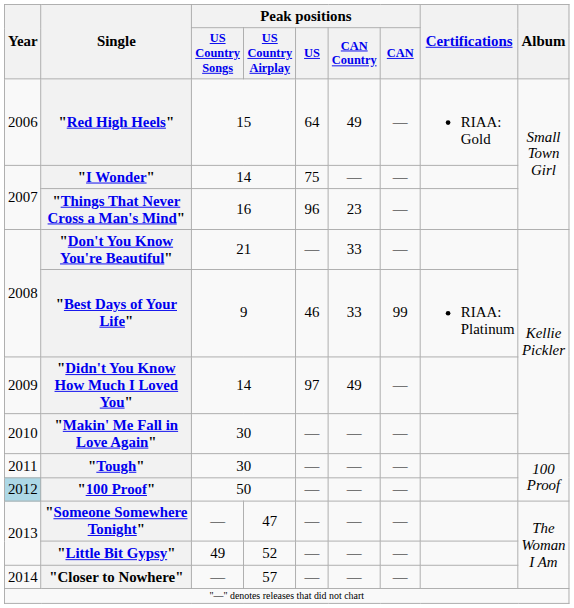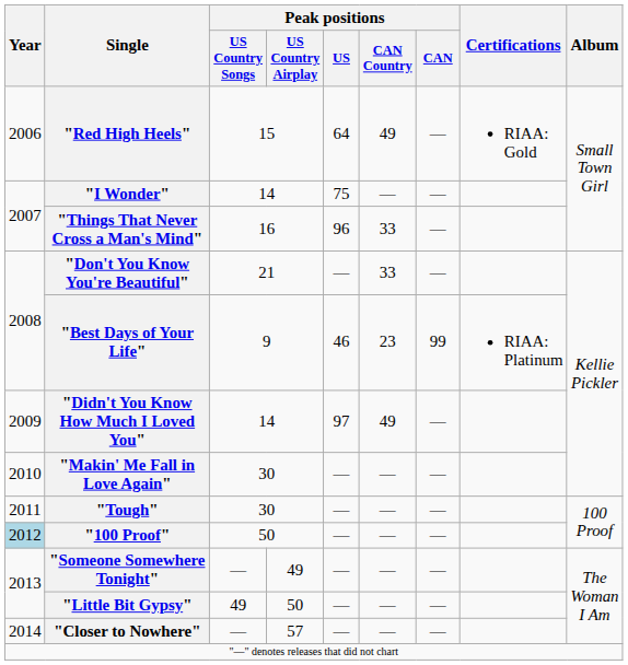 <table class="wikitable plainrowheaders" style="text-align:center;">
 <tr>
 <th rowspan="2">Year</th>
 <th rowspan="2" style="width:20em;">Single</th>
 <th colspan="5">Peak positions</th>
 <th rowspan="2"><a href='#'>Certifications</a></th>
 <th rowspan="2">Album</th>
 </tr>
 <tr style="font-size:smaller;">
 <th style="width:4em;"><a href='#'>US Country Songs</a><br></th>
 <th style="width:4em;"><a href='#'>US Country Airplay</a><br></th>
 <th style="width:4em;"><a href='#'>US</a><br></th>
 <th style="width:4em;"><a href='#'>CAN Country</a><br></th>
 <th style="width:4em;"><a href='#'>CAN</a><br></th>
 </tr>
 <tr>
 <td>2006</td>
 <th scope="row">"<a href='#'>Red High Heels</a>"</th>
 <td colspan="2">15</td>
 <td>64</td>
 <td>49</td>
 <td>—</td>
 <td align="left"><br><ul><li>RIAA: Gold</li></ul></td>
 <td rowspan="3"><em>Small Town Girl</em></td>
 </tr>
 <tr>
 <td rowspan="2">2007</td>
 <th scope="row">"<a href='#'>I Wonder</a>"</th>
 <td colspan="2">14</td>
 <td>75</td>
 <td>—</td>
 <td>—</td>
 <td></td>
 </tr>
 <tr>
 <th scope="row">"<a href='#'>Things That Never Cross a Man's Mind</a>"</th>
 <td colspan="2">16</td>
 <td>96</td>
-<td>23</td>
+<td>33</td>
 <td>—</td>
 <td></td>
 </tr>
 <tr>
 <td rowspan="2">2008</td>
 <th scope="row">"<a href='#'>Don't You Know You're Beautiful</a>"</th>
 <td colspan="2">21</td>
 <td>—</td>
 <td>33</td>
 <td>—</td>
 <td></td>
 <td rowspan="4"><em>Kellie Pickler</em></td>
 </tr>
 <tr>
 <th scope="row">"<a href='#'>Best Days of Your Life</a>"</th>
 <td colspan="2">9</td>
 <td>46</td>
-<td>33</td>
+<td>23</td>
 <td>99</td>
 <td align="left"><br><ul><li>RIAA: Platinum</li></ul></td>
 </tr>
 <tr>
 <td>2009</td>
 <th scope="row">"<a href='#'>Didn't You Know How Much I Loved You</a>"</th>
 <td colspan="2">14</td>
 <td>97</td>
 <td>49</td>
 <td>—</td>
 <td></td>
 </tr>
 <tr>
 <td>2010</td>
 <th scope="row">"<a href='#'>Makin' Me Fall in Love Again</a>"</th>
 <td colspan="2">30</td>
 <td>—</td>
 <td>—</td>
 <td>—</td>
 <td></td>
 </tr>
 <tr>
 <td>2011</td>
 <th scope="row">"<a href='#'>Tough</a>"</th>
 <td colspan="2">30</td>
 <td>—</td>
 <td>—</td>
 <td>—</td>
 <td></td>
 <td rowspan="2"><em>100 Proof</em></td>
 </tr>
 <tr>
 <td style="background: lightblue;">2012</td>
 <th scope="row">"<a href='#'>100 Proof</a>"</th>
 <td colspan="2">50</td>
 <td>—</td>
 <td>—</td>
 <td>—</td>
 <td></td>
 </tr>
 <tr>
 <td rowspan="2">2013</td>
 <th scope="row">"<a href='#'>Someone Somewhere Tonight</a>"</th>
 <td>—</td>
-<td>47</td>
+<td>49</td>
 <td>—</td>
 <td>—</td>
 <td>—</td>
 <td></td>
 <td rowspan="3"><em>The Woman I Am</em></td>
 </tr>
 <tr>
 <th scope="row">"<a href='#'>Little Bit Gypsy</a>"</th>
 <td>49</td>
-<td>52</td>
+<td>50</td>
 <td>—</td>
 <td>—</td>
 <td>—</td>
 <td></td>
 </tr>
 <tr>
 <td>2014</td>
 <th scope="row">"Closer to Nowhere"</th>
 <td>—</td>
 <td>57</td>
 <td>—</td>
 <td>—</td>
 <td>—</td>
 <td></td>
 </tr>
 <tr>
 <td colspan="9" style="font-size:8pt">"—" denotes releases that did not chart</td>
 </tr>
 </table>
